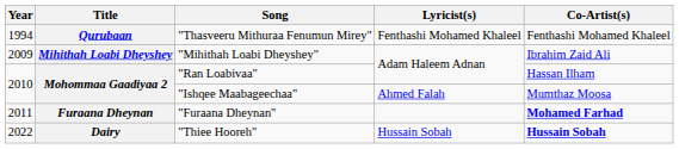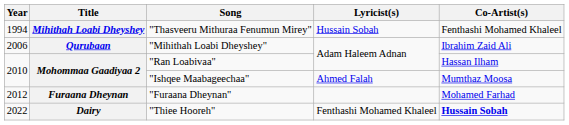 <table class="wikitable">
 <tr>
 <th>Year</th>
 <th>Title</th>
 <th>Song</th>
 <th>Lyricist(s)</th>
 <th>Co-Artist(s)</th>
 </tr>
 <tr>
 <td>1994</td>
-<th scope="row"><em><a href='#'>Qurubaan</a></em></th>
+<th scope="row"><em><a href='#'>Mihithah Loabi Dheyshey</a></em></th>
 <td>"Thasveeru Mithuraa Fenumun Mirey"</td>
-<td>Fenthashi Mohamed Khaleel</td>
+<td><a href='#'>Hussain Sobah</a></td>
 <td>Fenthashi Mohamed Khaleel</td>
 </tr>
 <tr>
-<td>2009</td>
-<th scope="row"><em><a href='#'>Mihithah Loabi Dheyshey</a></em></th>
+<td>2006</td>
+<th scope="row"><em><a href='#'>Qurubaan</a></em></th>
 <td>"Mihithah Loabi Dheyshey"</td>
 <td rowspan="2">Adam Haleem Adnan</td>
 <td><a href='#'>Ibrahim Zaid Ali</a></td>
 </tr>
 <tr>
 <td rowspan="2">2010</td>
 <th scope="row" rowspan="2"><em>Mohommaa Gaadiyaa 2</em></th>
 <td>"Ran Loabivaa"</td>
 <td><a href='#'>Hassan Ilham</a></td>
 </tr>
 <tr>
 <td>"Ishqee Maabageechaa"</td>
 <td><a href='#'>Ahmed Falah</a></td>
 <td><a href='#'>Mumthaz Moosa</a></td>
 </tr>
 <tr>
-<td>2011</td>
+<td>2012</td>
 <th scope="row"><em>Furaana Dheynan</em></th>
 <td>"Furaana Dheynan"</td>
 <td></td>
-<td><strong><a href='#'>Mohamed Farhad</a></strong></td>
+<td><a href='#'>Mohamed Farhad</a></td>
 </tr>
 <tr>
 <td>2022</td>
 <th scope="row"><em>Dairy</em></th>
 <td>"Thiee Hooreh"</td>
-<td><a href='#'>Hussain Sobah</a></td>
+<td>Fenthashi Mohamed Khaleel</td>
 <td><strong><a href='#'>Hussain Sobah</a></strong></td>
 </tr>
 </table>
